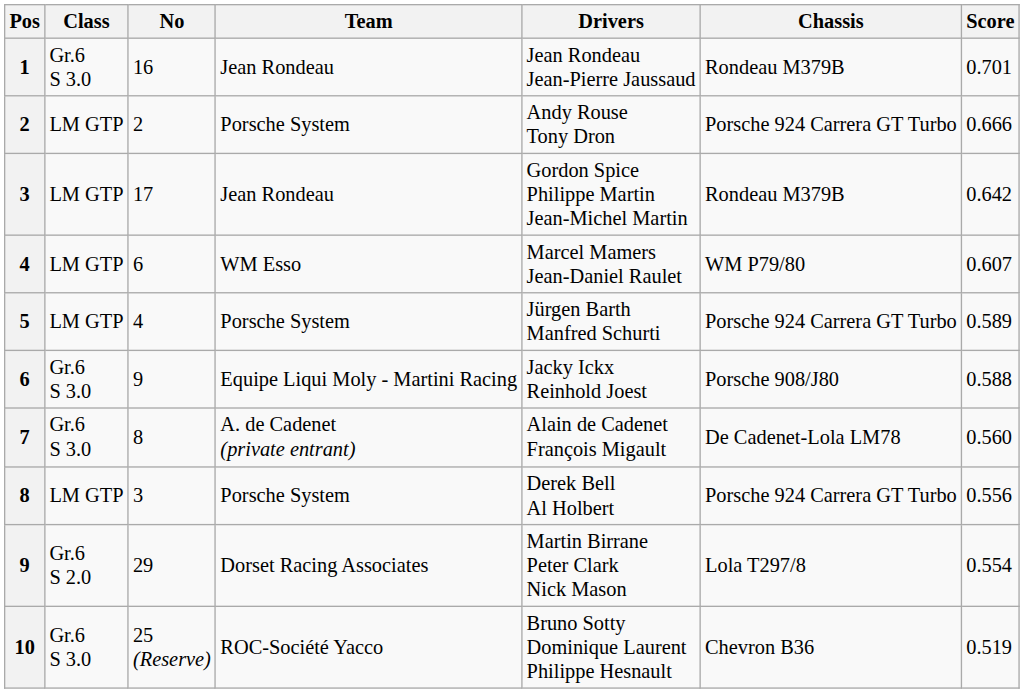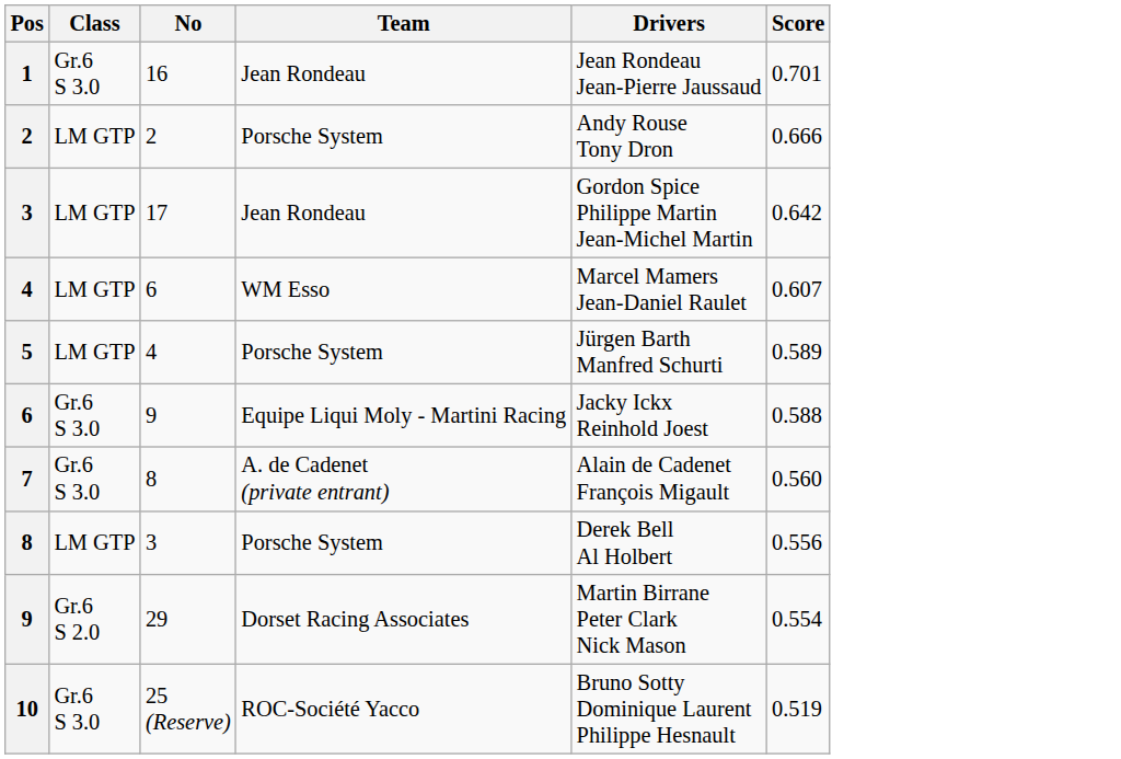 <table class="wikitable" style="font-size: 95%;">
 <tr>
 <th>Pos</th>
 <th>Class</th>
 <th>No</th>
 <th>Team</th>
 <th>Drivers</th>
-<th>Chassis</th>
 <th>Score</th>
 </tr>
 <tr>
 <th>1</th>
 <td>Gr.6<br>S 3.0</td>
 <td>16</td>
 <td> Jean Rondeau</td>
 <td> Jean Rondeau<br> Jean-Pierre Jaussaud</td>
-<td>Rondeau M379B</td>
 <td>0.701</td>
 </tr>
 <tr>
 <th>2</th>
 <td>LM GTP</td>
 <td>2</td>
 <td> Porsche System</td>
 <td> Andy Rouse<br> Tony Dron</td>
-<td>Porsche 924 Carrera GT Turbo</td>
 <td>0.666</td>
 </tr>
 <tr>
 <th>3</th>
 <td>LM GTP</td>
 <td>17</td>
 <td> Jean Rondeau</td>
 <td> Gordon Spice<br> Philippe Martin<br>  Jean-Michel Martin</td>
-<td>Rondeau M379B</td>
 <td>0.642</td>
 </tr>
 <tr>
 <th>4</th>
 <td>LM GTP</td>
 <td>6</td>
 <td> WM Esso</td>
 <td> Marcel Mamers<br> Jean-Daniel Raulet</td>
-<td>WM P79/80</td>
 <td>0.607</td>
 </tr>
 <tr>
 <th>5</th>
 <td>LM GTP</td>
 <td>4</td>
 <td> Porsche System</td>
 <td> Jürgen Barth<br> Manfred Schurti</td>
-<td>Porsche 924 Carrera GT Turbo</td>
 <td>0.589</td>
 </tr>
 <tr>
 <th>6</th>
 <td>Gr.6<br>S 3.0</td>
 <td>9</td>
 <td> Equipe Liqui Moly - Martini Racing</td>
 <td> Jacky Ickx<br> Reinhold Joest</td>
-<td>Porsche 908/J80</td>
 <td>0.588</td>
 </tr>
 <tr>
 <th>7</th>
 <td>Gr.6<br>S 3.0</td>
 <td>8</td>
 <td> A. de Cadenet<br><em>(private entrant)</em></td>
 <td> Alain de Cadenet <br> François Migault</td>
-<td>De Cadenet-Lola LM78</td>
 <td>0.560</td>
 </tr>
 <tr>
 <th>8</th>
 <td>LM GTP</td>
 <td>3</td>
 <td> Porsche System</td>
 <td> Derek Bell <br>  Al Holbert</td>
-<td>Porsche 924 Carrera GT Turbo</td>
 <td>0.556</td>
 </tr>
 <tr>
 <th>9</th>
 <td>Gr.6<br>S 2.0</td>
 <td>29</td>
 <td> Dorset Racing Associates</td>
 <td> Martin Birrane<br> Peter Clark<br> Nick Mason</td>
-<td>Lola T297/8</td>
 <td>0.554</td>
 </tr>
 <tr>
 <th>10</th>
 <td>Gr.6<br>S 3.0</td>
 <td>25<br><em>(Reserve)</em></td>
 <td> ROC-Société Yacco</td>
 <td> Bruno Sotty<br> Dominique Laurent<br> Philippe Hesnault</td>
-<td>Chevron B36</td>
 <td>0.519</td>
 </tr>
 </table>
